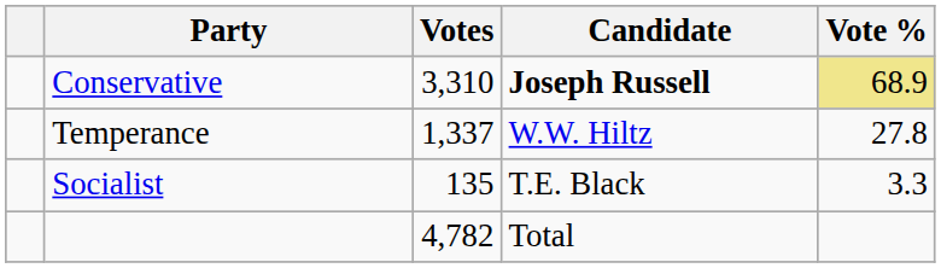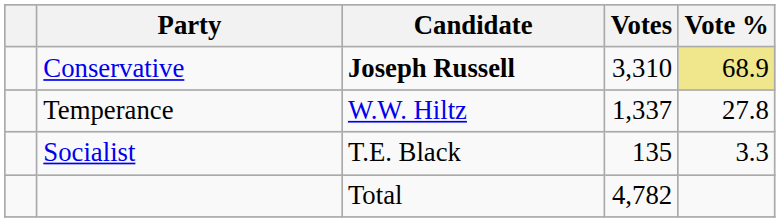 <table class="wikitable">
 <tr>
 <th></th>
 <th scope="col" width="175">Party</th>
+<th scope="col" width="150">Candidate</th>
 <th>Votes</th>
-<th scope="col" width="150">Candidate</th>
 <th>Vote %</th>
 </tr>
 <tr>
 <td>   </td>
 <td><a href='#'>Conservative</a></td>
+<td><strong>Joseph Russell</strong></td>
 <td align=right>3,310</td>
-<td><strong>Joseph Russell</strong></td>
 <td align=right style="background: khaki;">68.9</td>
 </tr>
 <tr>
 <td>   </td>
 <td>Temperance</td>
+<td><a href='#'>W.W. Hiltz</a></td>
 <td align=right>1,337</td>
-<td><a href='#'>W.W. Hiltz</a></td>
 <td align=right>27.8</td>
 </tr>
 <tr>
 <td>   </td>
 <td><a href='#'>Socialist</a></td>
+<td>T.E. Black</td>
 <td align=right>135</td>
-<td>T.E. Black</td>
 <td align=right>3.3</td>
 </tr>
 <tr>
 <td></td>
 <td></td>
+<td>Total</td>
 <td align=right>4,782</td>
-<td>Total</td>
 <td></td>
 </tr>
 </table>
